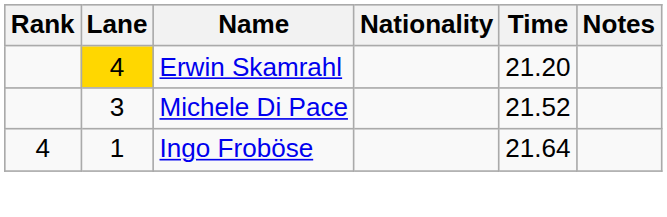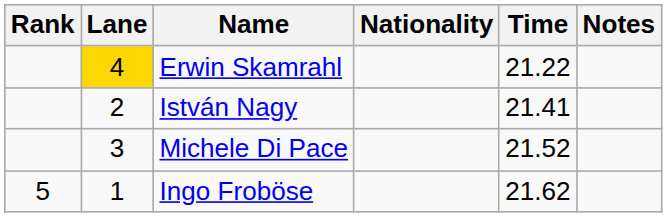 <table class="wikitable sortable" style="text-align:center">
 <tr>
 <th>Rank</th>
 <th>Lane</th>
 <th>Name</th>
 <th>Nationality</th>
 <th>Time</th>
 <th>Notes</th>
 </tr>
 <tr>
 <td></td>
 <td style="background: gold;">4</td>
 <td align="left"><a href='#'>Erwin Skamrahl</a></td>
 <td align=left></td>
-<td>21.20</td>
+<td>21.22</td>
+<td></td>
+</tr>
+<tr>
+<td></td>
+<td>2</td>
+<td align="left"><a href='#'>István Nagy</a></td>
+<td align=left></td>
+<td>21.41</td>
 <td></td>
 </tr>
 <tr>
 <td></td>
 <td>3</td>
 <td align="left"><a href='#'>Michele Di Pace</a></td>
 <td align=left></td>
 <td>21.52</td>
 <td></td>
 </tr>
 <tr>
-<td>4</td>
+<td>5</td>
 <td>1</td>
 <td align="left"><a href='#'>Ingo Froböse</a></td>
 <td align=left></td>
-<td>21.64</td>
+<td>21.62</td>
 <td></td>
 </tr>
 </table>
